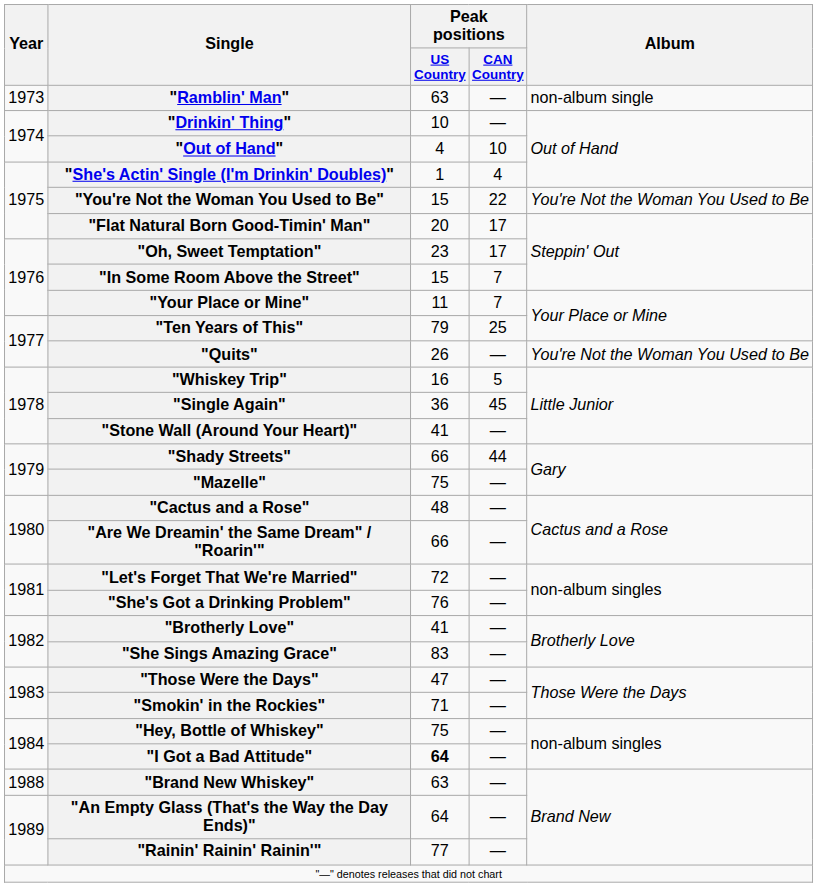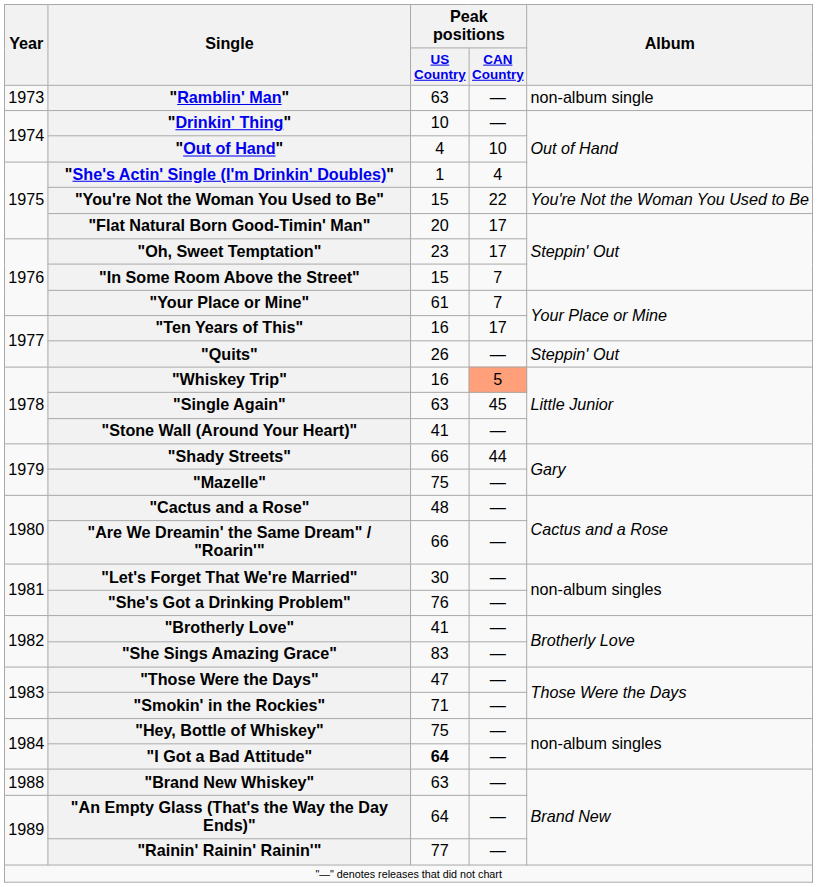 <table class="wikitable plainrowheaders" style="text-align:center;">
 <tr>
 <th rowspan="2">Year</th>
 <th rowspan="2" style="width:22em;">Single</th>
 <th colspan="2">Peak positions</th>
 <th rowspan="2">Album</th>
 </tr>
 <tr style="font-size:smaller;">
 <th width="45"><a href='#'>US Country</a></th>
 <th width="45"><a href='#'>CAN Country</a></th>
 </tr>
 <tr>
 <td>1973</td>
 <th scope="row">"<a href='#'>Ramblin' Man</a>"</th>
 <td>63</td>
 <td>—</td>
 <td align="left">non-album single</td>
 </tr>
 <tr>
 <td rowspan="2">1974</td>
 <th scope="row">"<a href='#'>Drinkin' Thing</a>"</th>
 <td>10</td>
 <td>—</td>
 <td align="left" rowspan="3"><em>Out of Hand</em></td>
 </tr>
 <tr>
 <th scope="row">"<a href='#'>Out of Hand</a>"</th>
 <td>4</td>
 <td>10</td>
 </tr>
 <tr>
 <td rowspan="3">1975</td>
 <th scope="row">"<a href='#'>She's Actin' Single (I'm Drinkin' Doubles)</a>"</th>
 <td>1</td>
 <td>4</td>
 </tr>
 <tr>
 <th scope="row">"You're Not the Woman You Used to Be"</th>
 <td>15</td>
 <td>22</td>
 <td align="left"><em>You're Not the Woman You Used to Be</em></td>
 </tr>
 <tr>
 <th scope="row">"Flat Natural Born Good-Timin' Man"</th>
 <td>20</td>
 <td>17</td>
 <td align="left" rowspan="3"><em>Steppin' Out</em></td>
 </tr>
 <tr>
 <td rowspan="3">1976</td>
 <th scope="row">"Oh, Sweet Temptation"</th>
 <td>23</td>
 <td>17</td>
 </tr>
 <tr>
 <th scope="row">"In Some Room Above the Street"</th>
 <td>15</td>
 <td>7</td>
 </tr>
 <tr>
 <th scope="row">"Your Place or Mine"</th>
-<td>11</td>
+<td>61</td>
 <td>7</td>
 <td align="left" rowspan="2"><em>Your Place or Mine</em></td>
 </tr>
 <tr>
 <td rowspan="2">1977</td>
 <th scope="row">"Ten Years of This"</th>
-<td>79</td>
-<td>25</td>
+<td>16</td>
+<td>17</td>
 </tr>
 <tr>
 <th scope="row">"Quits"</th>
 <td>26</td>
 <td>—</td>
-<td align="left"><em>You're Not the Woman You Used to Be</em></td>
+<td align="left"><em>Steppin' Out</em></td>
 </tr>
 <tr>
 <td rowspan="3">1978</td>
 <th scope="row">"Whiskey Trip"</th>
 <td>16</td>
-<td>5</td>
+<td style="background: lightsalmon;">5</td>
 <td align="left" rowspan="3"><em>Little Junior</em></td>
 </tr>
 <tr>
 <th scope="row">"Single Again"</th>
-<td>36</td>
+<td>63</td>
 <td>45</td>
 </tr>
 <tr>
 <th scope="row">"Stone Wall (Around Your Heart)"</th>
 <td>41</td>
 <td>—</td>
 </tr>
 <tr>
 <td rowspan="2">1979</td>
 <th scope="row">"Shady Streets"</th>
 <td>66</td>
 <td>44</td>
 <td align="left" rowspan="2"><em>Gary</em></td>
 </tr>
 <tr>
 <th scope="row">"Mazelle"</th>
 <td>75</td>
 <td>—</td>
 </tr>
 <tr>
 <td rowspan="2">1980</td>
 <th scope="row">"Cactus and a Rose"</th>
 <td>48</td>
 <td>—</td>
 <td align="left" rowspan="2"><em>Cactus and a Rose</em></td>
 </tr>
 <tr>
 <th scope="row">"Are We Dreamin' the Same Dream" / "Roarin'"</th>
 <td>66</td>
 <td>—</td>
 </tr>
 <tr>
 <td rowspan="2">1981</td>
 <th scope="row">"Let's Forget That We're Married"</th>
-<td>72</td>
+<td>30</td>
 <td>—</td>
 <td align="left" rowspan="2">non-album singles</td>
 </tr>
 <tr>
 <th scope="row">"She's Got a Drinking Problem"</th>
 <td>76</td>
 <td>—</td>
 </tr>
 <tr>
 <td rowspan="2">1982</td>
 <th scope="row">"Brotherly Love" </th>
 <td>41</td>
 <td>—</td>
 <td align="left" rowspan="2"><em>Brotherly Love</em></td>
 </tr>
 <tr>
 <th scope="row">"She Sings Amazing Grace"</th>
 <td>83</td>
 <td>—</td>
 </tr>
 <tr>
 <td rowspan="2">1983</td>
 <th scope="row">"Those Were the Days" </th>
 <td>47</td>
 <td>—</td>
 <td align="left" rowspan="2"><em>Those Were the Days</em></td>
 </tr>
 <tr>
 <th scope="row">"Smokin' in the Rockies" </th>
 <td>71</td>
 <td>—</td>
 </tr>
 <tr>
 <td rowspan="2">1984</td>
 <th scope="row">"Hey, Bottle of Whiskey"</th>
 <td>75</td>
 <td>—</td>
 <td align="left" rowspan="2">non-album singles</td>
 </tr>
 <tr>
 <th scope="row">"I Got a Bad Attitude"</th>
 <td><strong>64</strong></td>
 <td>—</td>
 </tr>
 <tr>
 <td>1988</td>
 <th scope="row">"Brand New Whiskey"</th>
 <td>63</td>
 <td>—</td>
 <td align="left" rowspan="3"><em>Brand New</em></td>
 </tr>
 <tr>
 <td rowspan="2">1989</td>
 <th scope="row">"An Empty Glass (That's the Way the Day Ends)"</th>
 <td>64</td>
 <td>—</td>
 </tr>
 <tr>
 <th scope="row">"Rainin' Rainin' Rainin'"</th>
 <td>77</td>
 <td>—</td>
 </tr>
 <tr>
 <td colspan="5" style="font-size: 8pt">"—" denotes releases that did not chart</td>
 </tr>
 </table>
